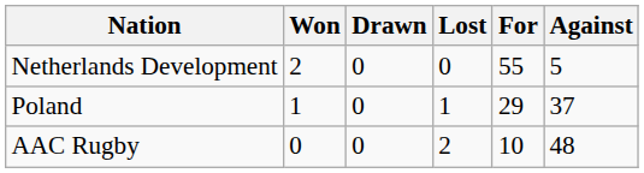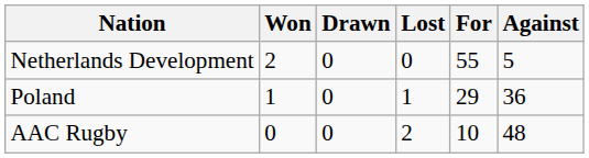 <table class="wikitable">
 <tr>
 <th>Nation</th>
 <th>Won</th>
 <th>Drawn</th>
 <th>Lost</th>
 <th>For</th>
 <th>Against</th>
 </tr>
 <tr>
 <td>Netherlands Development</td>
 <td>2</td>
 <td>0</td>
 <td>0</td>
 <td>55</td>
 <td>5</td>
 </tr>
 <tr>
 <td>Poland</td>
 <td>1</td>
 <td>0</td>
 <td>1</td>
 <td>29</td>
-<td>37</td>
+<td>36</td>
 </tr>
 <tr>
 <td>AAC Rugby</td>
 <td>0</td>
 <td>0</td>
 <td>2</td>
 <td>10</td>
 <td>48</td>
 </tr>
 </table>
